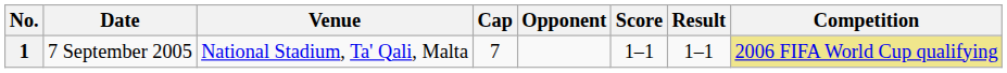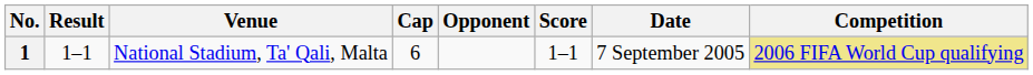 <table class="wikitable plainrowheaders">
 <tr>
 <th scope=col>No.</th>
-<th scope=col data-sort-type=date>Date</th>
+<th scope=col>Result</th>
 <th scope=col>Venue</th>
 <th scope=col>Cap</th>
 <th scope=col>Opponent</th>
 <th scope=col>Score</th>
-<th scope=col>Result</th>
+<th scope=col data-sort-type=date>Date</th>
 <th scope=col>Competition</th>
 </tr>
 <tr>
 <th scope=row style=text-align:center>1</th>
-<td>7 September 2005</td>
+<td align=center>1–1</td>
 <td><a href='#'>National Stadium</a>, <a href='#'>Ta' Qali</a>, Malta</td>
-<td align=center>7</td>
+<td align=center>6</td>
 <td></td>
 <td align=center>1–1</td>
-<td align=center>1–1</td>
+<td>7 September 2005</td>
 <td style="background: khaki;"><a href='#'>2006 FIFA World Cup qualifying</a></td>
 </tr>
 </table>
